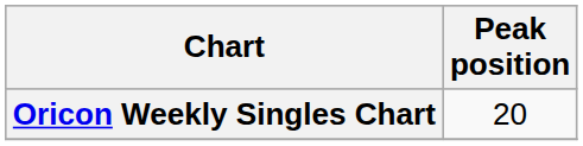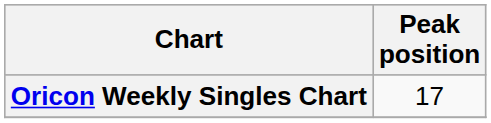 <table class="wikitable plainrowheaders" style="text-align:center;">
 <tr>
 <th>Chart</th>
 <th>Peak<br>position</th>
 </tr>
 <tr>
 <th scope="row"><a href='#'>Oricon</a> Weekly Singles Chart</th>
-<td style="text-align:center;">20</td>
+<td style="text-align:center;">17</td>
 </tr>
 <tr>
 </tr>
 </table>
